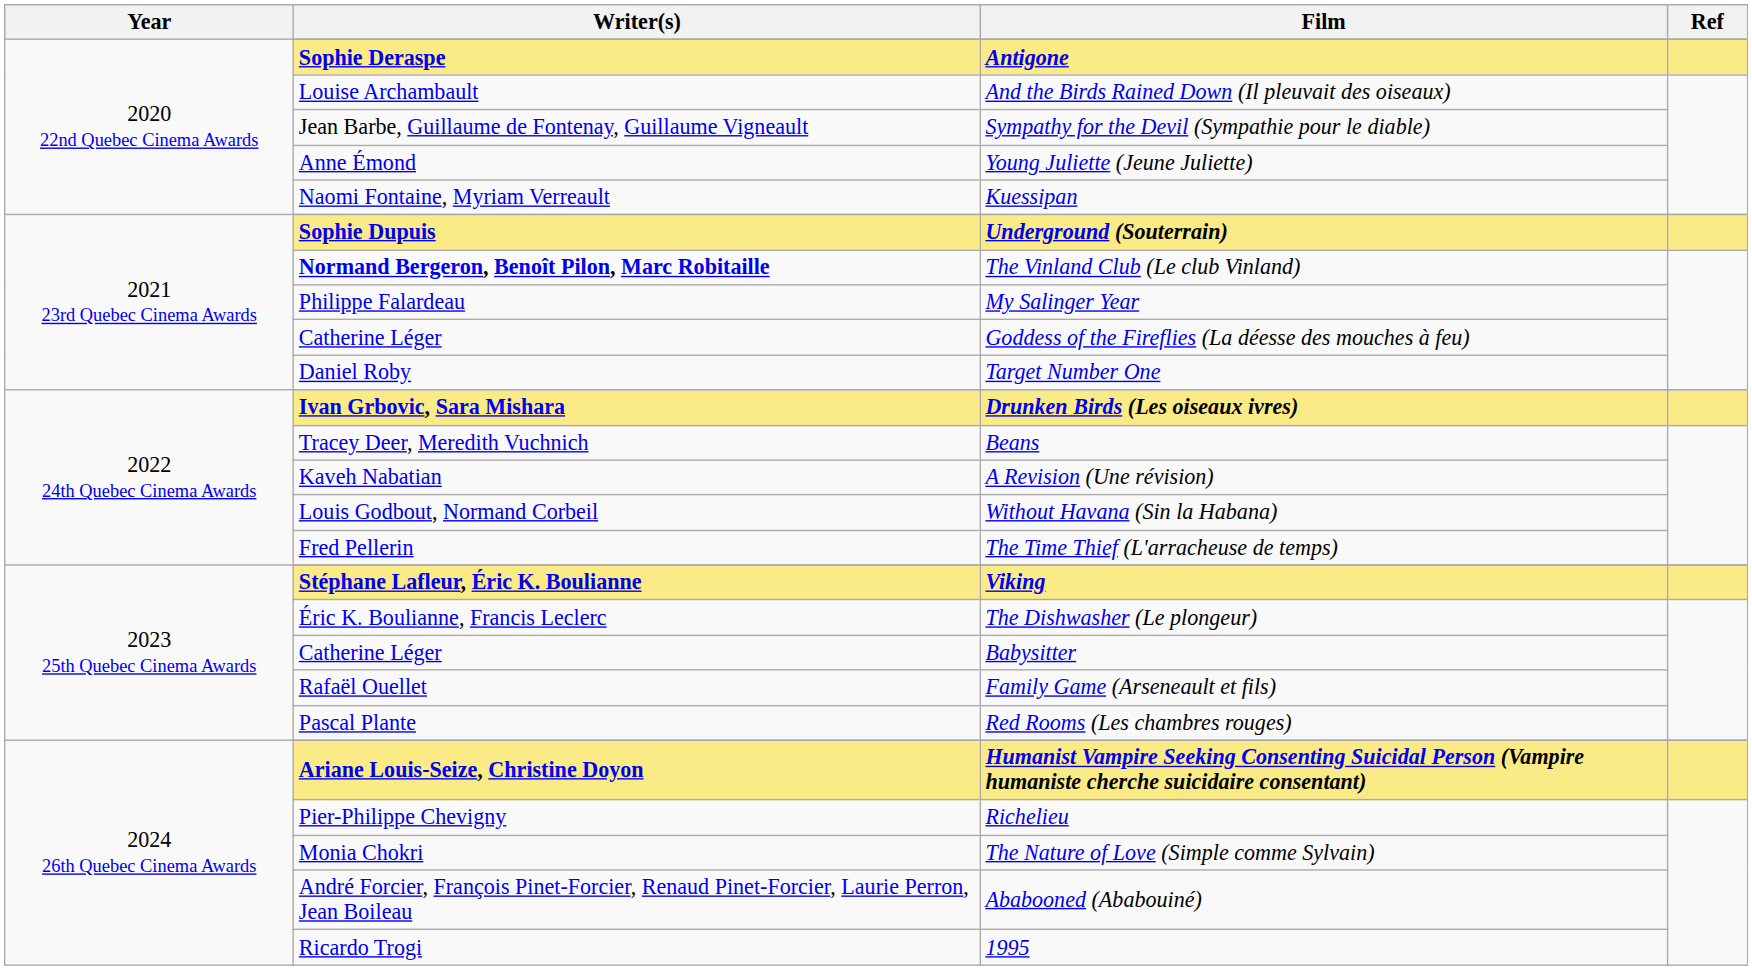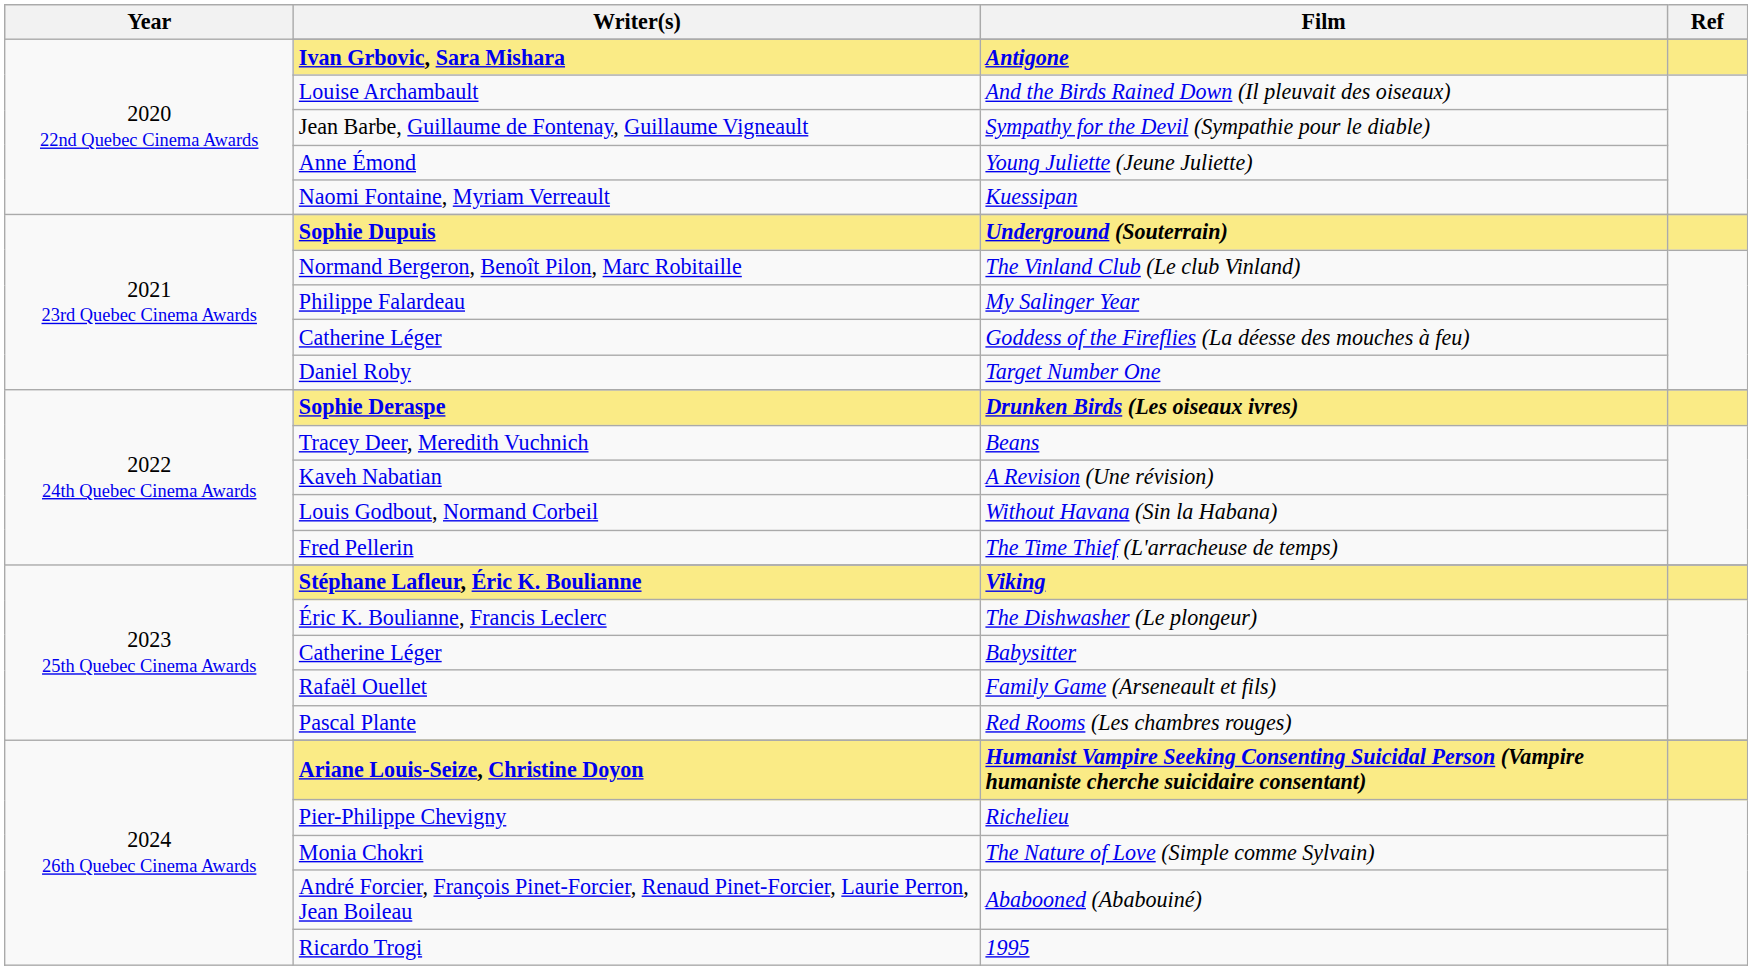 <table class="wikitable" style="width:100%;">
 <tr style="background:#bebebe;">
 <th style="width:8%;">Year</th>
 <th style="width:19%;">Writer(s)</th>
 <th style="width:19%;">Film</th>
 <th style="width:2%;">Ref</th>
 </tr>
 <tr>
 <td rowspan="6" align="center">2020 <br> <small><a href='#'>22nd Quebec Cinema Awards</a></small></td>
 </tr>
 <tr style="background:#FAEB86">
-<td><strong><a href='#'>Sophie Deraspe</a></strong></td>
+<td><strong><a href='#'>Ivan Grbovic</a>, <a href='#'>Sara Mishara</a></strong></td>
 <td><strong><em><a href='#'>Antigone</a></em></strong></td>
 <td></td>
 </tr>
 <tr>
 <td><a href='#'>Louise Archambault</a></td>
 <td><em><a href='#'>And the Birds Rained Down</a> (Il pleuvait des oiseaux)</em></td>
 <td rowspan=4></td>
 </tr>
 <tr>
 <td>Jean Barbe, <a href='#'>Guillaume de Fontenay</a>, <a href='#'>Guillaume Vigneault</a></td>
 <td><em><a href='#'>Sympathy for the Devil</a> (Sympathie pour le diable)</em></td>
 </tr>
 <tr>
 <td><a href='#'>Anne Émond</a></td>
 <td><em><a href='#'>Young Juliette</a> (Jeune Juliette)</em></td>
 </tr>
 <tr>
 <td><a href='#'>Naomi Fontaine</a>, <a href='#'>Myriam Verreault</a></td>
 <td><em><a href='#'>Kuessipan</a></em></td>
 </tr>
 <tr>
 <td rowspan="6" align="center">2021<br><small><a href='#'>23rd Quebec Cinema Awards</a></small></td>
 </tr>
 <tr style="background:#FAEB86">
 <td><strong><a href='#'>Sophie Dupuis</a></strong></td>
 <td><strong><em><a href='#'>Underground</a> (Souterrain)</em></strong></td>
 <td></td>
 </tr>
 <tr>
-<td><strong><a href='#'>Normand Bergeron</a>, <a href='#'>Benoît Pilon</a>, <a href='#'>Marc Robitaille</a></strong></td>
+<td><a href='#'>Normand Bergeron</a>, <a href='#'>Benoît Pilon</a>, <a href='#'>Marc Robitaille</a></td>
 <td><em><a href='#'>The Vinland Club</a> (Le club Vinland)</em></td>
 <td rowspan=4></td>
 </tr>
 <tr>
 <td><a href='#'>Philippe Falardeau</a></td>
 <td><em><a href='#'>My Salinger Year</a></em></td>
 </tr>
 <tr>
 <td><a href='#'>Catherine Léger</a></td>
 <td><em><a href='#'>Goddess of the Fireflies</a> (La déesse des mouches à feu)</em></td>
 </tr>
 <tr>
 <td><a href='#'>Daniel Roby</a></td>
 <td><em><a href='#'>Target Number One</a></em></td>
 </tr>
 <tr>
 <td rowspan="6" align="center">2022<br><small><a href='#'>24th Quebec Cinema Awards</a></small></td>
 </tr>
 <tr style="background:#FAEB86">
-<td><strong><a href='#'>Ivan Grbovic</a>, <a href='#'>Sara Mishara</a></strong></td>
+<td><strong><a href='#'>Sophie Deraspe</a></strong></td>
 <td><strong><em><a href='#'>Drunken Birds</a> (Les oiseaux ivres)</em></strong></td>
 <td></td>
 </tr>
 <tr>
 <td><a href='#'>Tracey Deer</a>, <a href='#'>Meredith Vuchnich</a></td>
 <td><em><a href='#'>Beans</a></em></td>
 <td rowspan=4></td>
 </tr>
 <tr>
 <td><a href='#'>Kaveh Nabatian</a></td>
 <td><em><a href='#'>A Revision</a> (Une révision)</em></td>
 </tr>
 <tr>
 <td><a href='#'>Louis Godbout</a>, <a href='#'>Normand Corbeil</a></td>
 <td><em><a href='#'>Without Havana</a> (Sin la Habana)</em></td>
 </tr>
 <tr>
 <td><a href='#'>Fred Pellerin</a></td>
 <td><em><a href='#'>The Time Thief</a> (L'arracheuse de temps)</em></td>
 </tr>
 <tr>
 <td rowspan="6" align="center">2023<br><small><a href='#'>25th Quebec Cinema Awards</a></small></td>
 </tr>
 <tr style="background:#FAEB86">
 <td><strong><a href='#'>Stéphane Lafleur</a>, <a href='#'>Éric K. Boulianne</a></strong></td>
 <td><strong><em><a href='#'>Viking</a></em></strong></td>
 <td></td>
 </tr>
 <tr>
 <td><a href='#'>Éric K. Boulianne</a>, <a href='#'>Francis Leclerc</a></td>
 <td><em><a href='#'>The Dishwasher</a> (Le plongeur)</em></td>
 <td rowspan=4></td>
 </tr>
 <tr>
 <td><a href='#'>Catherine Léger</a></td>
 <td><em><a href='#'>Babysitter</a></em></td>
 </tr>
 <tr>
 <td><a href='#'>Rafaël Ouellet</a></td>
 <td><em><a href='#'>Family Game</a> (Arseneault et fils)</em></td>
 </tr>
 <tr>
 <td><a href='#'>Pascal Plante</a></td>
 <td><em><a href='#'>Red Rooms</a> (Les chambres rouges)</em></td>
 </tr>
 <tr>
 <td rowspan="6" align="center">2024<br><small><a href='#'>26th Quebec Cinema Awards</a></small></td>
 </tr>
 <tr style="background:#FAEB86">
 <td><strong><a href='#'>Ariane Louis-Seize</a>, <a href='#'>Christine Doyon</a></strong></td>
 <td><strong><em><a href='#'>Humanist Vampire Seeking Consenting Suicidal Person</a> (Vampire humaniste cherche suicidaire consentant)</em></strong></td>
 <td></td>
 </tr>
 <tr>
 <td><a href='#'>Pier-Philippe Chevigny</a></td>
 <td><em><a href='#'>Richelieu</a></em></td>
 <td rowspan=4></td>
 </tr>
 <tr>
 <td><a href='#'>Monia Chokri</a></td>
 <td><em><a href='#'>The Nature of Love</a> (Simple comme Sylvain)</em></td>
 </tr>
 <tr>
 <td><a href='#'>André Forcier</a>, <a href='#'>François Pinet-Forcier</a>, <a href='#'>Renaud Pinet-Forcier</a>, <a href='#'>Laurie Perron</a>, <a href='#'>Jean Boileau</a></td>
 <td><em><a href='#'>Ababooned</a> (Ababouiné)</em></td>
 </tr>
 <tr>
 <td><a href='#'>Ricardo Trogi</a></td>
 <td><em><a href='#'>1995</a></em></td>
 </tr>
 </table>
